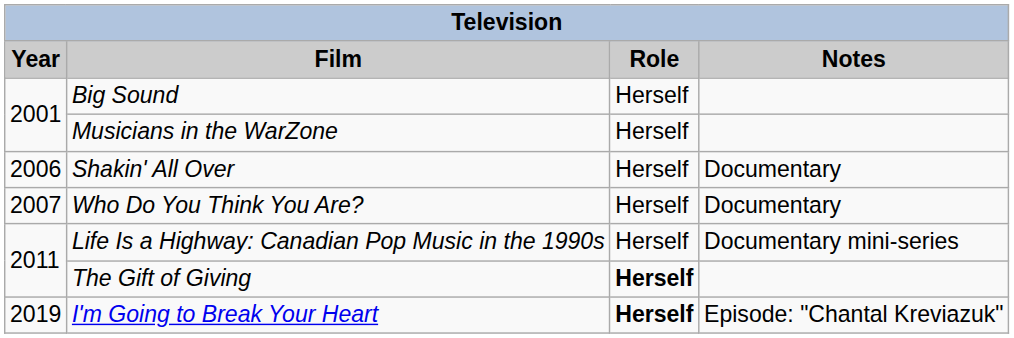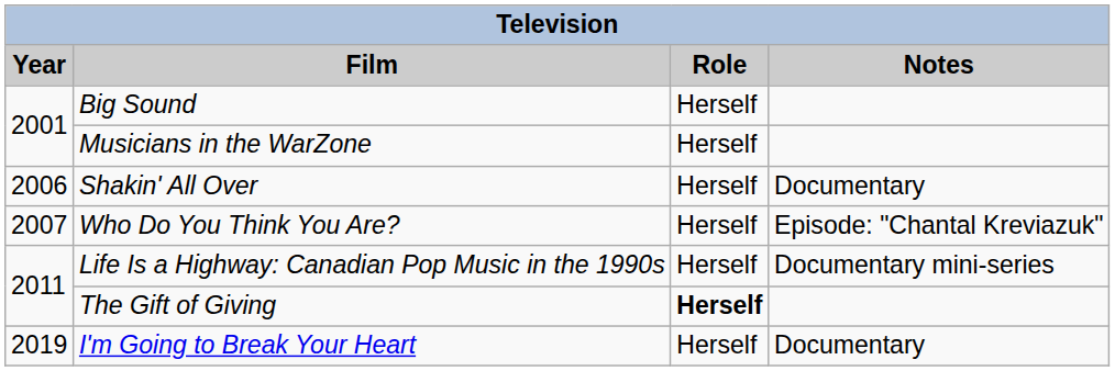 <table class="wikitable">
 <tr style="text-align:center;">
 <th colspan=4 style="background:#B0C4DE;">Television</th>
 </tr>
 <tr style="text-align:center;">
 <th style="background:#ccc;">Year</th>
 <th style="background:#ccc;">Film</th>
 <th style="background:#ccc;">Role</th>
 <th style="background:#ccc;">Notes</th>
 </tr>
 <tr>
 <td rowspan=2>2001</td>
 <td><em>Big Sound</em></td>
 <td>Herself</td>
 </tr>
 <tr>
 <td><em>Musicians in the WarZone</em></td>
 <td>Herself</td>
 <td></td>
 </tr>
 <tr>
 <td>2006</td>
 <td><em>Shakin' All Over</em></td>
 <td>Herself</td>
 <td>Documentary</td>
 </tr>
 <tr>
 <td>2007</td>
 <td><em>Who Do You Think You Are?</em></td>
 <td>Herself</td>
-<td>Documentary</td>
+<td>Episode: "Chantal Kreviazuk"</td>
 </tr>
 <tr>
 <td rowspan=2>2011</td>
 <td><em>Life Is a Highway: Canadian Pop Music in the 1990s</em></td>
 <td>Herself</td>
 <td>Documentary mini-series</td>
 </tr>
 <tr>
 <td><em>The Gift of Giving</em></td>
 <td><strong>Herself</strong></td>
 <td></td>
 </tr>
 <tr>
 <td>2019</td>
 <td><em><a href='#'>I'm Going to Break Your Heart</a></em></td>
-<td><strong>Herself</strong></td>
-<td>Episode: "Chantal Kreviazuk"</td>
+<td>Herself</td>
+<td>Documentary</td>
 </tr>
 </table>
